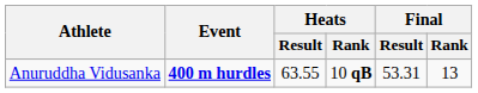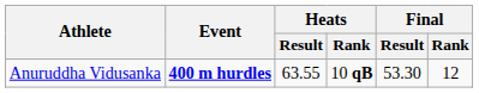 <table class="wikitable" style="font-size:90%">
 <tr>
 <th rowspan=2>Athlete</th>
 <th rowspan=2>Event</th>
 <th colspan=2>Heats</th>
 <th colspan=2>Final</th>
 </tr>
 <tr style="font-size:95%">
 <th>Result</th>
 <th>Rank</th>
 <th>Result</th>
 <th>Rank</th>
 </tr>
 <tr align=center>
 <td align=left><a href='#'>Anuruddha Vidusanka</a></td>
 <td align=left><strong><a href='#'>400 m hurdles</a></strong></td>
 <td>63.55</td>
 <td>10 <strong>qB</strong></td>
-<td>53.31</td>
-<td>13</td>
+<td>53.30</td>
+<td>12</td>
 </tr>
 </table>
